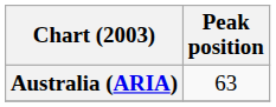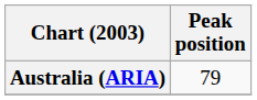 <table class="wikitable sortable plainrowheaders">
 <tr>
 <th scope="col">Chart (2003)</th>
 <th scope="col">Peak<br>position</th>
 </tr>
 <tr>
 <th scope="row">Australia (<a href='#'>ARIA</a>)</th>
-<td align="center">63</td>
+<td align="center">79</td>
 </tr>
 <tr>
 </tr>
 </table>
